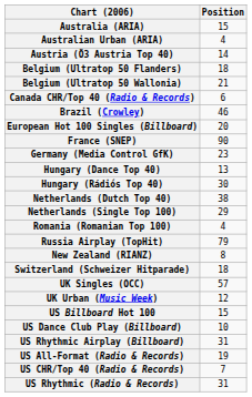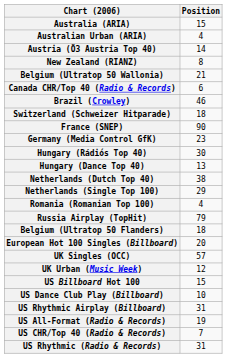 <table class="wikitable plainrowheaders sortable" style="text-align:center">
 <tr>
 <th>Chart (2006)</th>
 <th>Position</th>
 </tr>
 <tr>
 <th scope="row">Australia (ARIA)</th>
 <td>15</td>
 </tr>
 <tr>
 <th scope="row">Australian Urban (ARIA)</th>
 <td>4</td>
 </tr>
 <tr>
 <th scope="row">Austria (Ö3 Austria Top 40)</th>
 <td>14</td>
 </tr>
 <tr>
-<th scope="row">Belgium (Ultratop 50 Flanders)</th>
-<td>18</td>
+<th scope="row">New Zealand (RIANZ)</th>
+<td>8</td>
 </tr>
 <tr>
 <th scope="row">Belgium (Ultratop 50 Wallonia)</th>
 <td>21</td>
 </tr>
 <tr>
 <th scope="row">Canada CHR/Top 40 (<em><a href='#'>Radio & Records</a></em>)</th>
 <td>6</td>
 </tr>
 <tr>
 <th scope="row">Brazil (<a href='#'>Crowley</a>)</th>
 <td>46</td>
 </tr>
 <tr>
-<th scope="row">European Hot 100 Singles (<em>Billboard</em>)</th>
-<td>20</td>
+<th scope="row">Switzerland (Schweizer Hitparade)</th>
+<td>18</td>
 </tr>
 <tr>
 <th scope="row">France (SNEP)</th>
 <td>90</td>
 </tr>
 <tr>
 <th scope="row">Germany (Media Control GfK)</th>
 <td>23</td>
 </tr>
 <tr>
+<th scope="row">Hungary (Rádiós Top 40)</th>
+<td>30</td>
+</tr>
+<tr>
 <th scope="row">Hungary (Dance Top 40)</th>
 <td>13</td>
-</tr>
-<tr>
-<th scope="row">Hungary (Rádiós Top 40)</th>
-<td>30</td>
 </tr>
 <tr>
 <th scope="row">Netherlands (Dutch Top 40)</th>
 <td>38</td>
 </tr>
 <tr>
 <th scope="row">Netherlands (Single Top 100)</th>
 <td>29</td>
 </tr>
 <tr>
 <th scope="row">Romania (Romanian Top 100)</th>
 <td>4</td>
 </tr>
 <tr>
 <th scope="row">Russia Airplay (TopHit)</th>
 <td>79</td>
 </tr>
 <tr>
-<th scope="row">New Zealand (RIANZ)</th>
-<td>8</td>
+<th scope="row">Belgium (Ultratop 50 Flanders)</th>
+<td>18</td>
 </tr>
 <tr>
-<th scope="row">Switzerland (Schweizer Hitparade)</th>
-<td>18</td>
+<th scope="row">European Hot 100 Singles (<em>Billboard</em>)</th>
+<td>20</td>
 </tr>
 <tr>
 <th scope="row">UK Singles (OCC)</th>
 <td>57</td>
 </tr>
 <tr>
 <th scope="row">UK Urban (<em><a href='#'>Music Week</a></em>)</th>
 <td>12</td>
 </tr>
 <tr>
 <th scope="row">US <em>Billboard</em> Hot 100</th>
 <td>15</td>
 </tr>
 <tr>
 <th scope="row">US Dance Club Play (<em>Billboard</em>)</th>
 <td>10</td>
 </tr>
 <tr>
 <th scope="row">US Rhythmic Airplay (<em>Billboard</em>)</th>
 <td>31</td>
 </tr>
 <tr>
 <th scope="row">US All-Format (<em>Radio & Records</em>)</th>
 <td>19</td>
 </tr>
 <tr>
 <th scope="row">US CHR/Top 40 (<em>Radio & Records</em>)</th>
 <td>7</td>
 </tr>
 <tr>
 <th scope="row">US Rhythmic (<em>Radio & Records</em>)</th>
 <td>31</td>
 </tr>
 </table>
